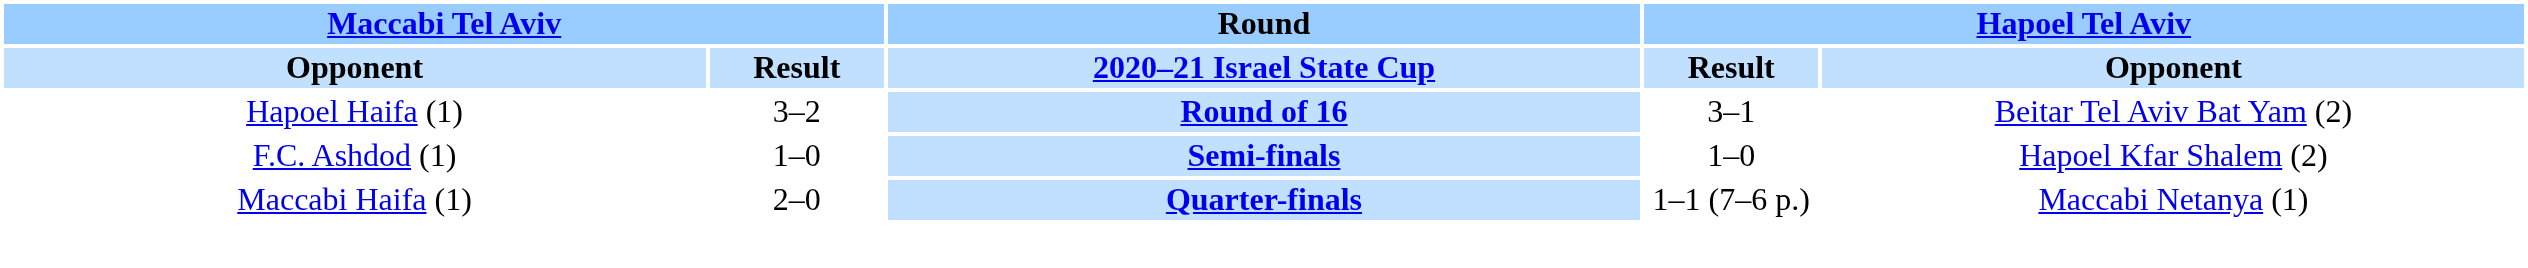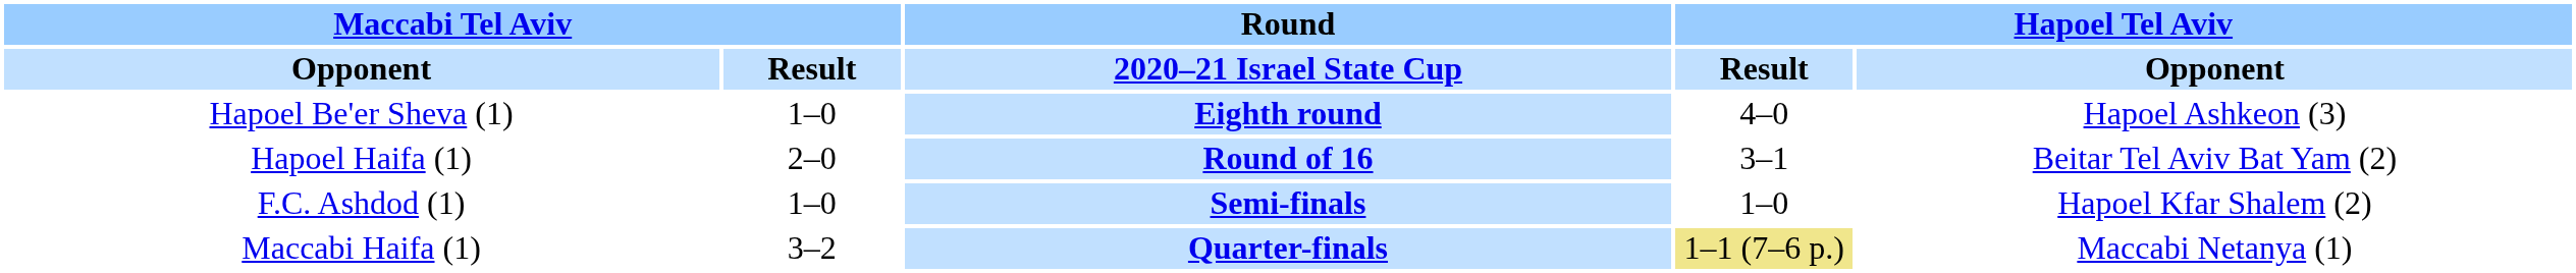 <table width="100%" style="text-align:center">
 <tr valign=top bgcolor=#99ccff>
 <th colspan=2 width=40%><a href='#'>Maccabi Tel Aviv</a></th>
 <th width=30%><strong>Round</strong></th>
 <th colspan=2 width=40%><a href='#'>Hapoel Tel Aviv</a></th>
 </tr>
 <tr valign=top bgcolor=#c1e0ff>
 <td width=28%><strong>Opponent</strong></td>
 <td width=7%><strong>Result</strong></td>
 <td bgcolor=#c1e0ff><strong><a href='#'>2020–21 Israel State Cup</a></strong></td>
 <td width=7%><strong>Result</strong></td>
 <td width=28%><strong>Opponent</strong></td>
 </tr>
 <tr>
+<td><a href='#'>Hapoel Be'er Sheva</a> (1)</td>
+<td>1–0</td>
+<td bgcolor=#c1e0ff><strong><a href='#'>Eighth round</a></strong></td>
+<td>4–0</td>
+<td><a href='#'>Hapoel Ashkeon</a> (3)</td>
+</tr>
+<tr>
 <td><a href='#'>Hapoel Haifa</a> (1)</td>
-<td>3–2</td>
+<td>2–0</td>
 <td bgcolor=#c1e0ff><strong><a href='#'>Round of 16</a></strong></td>
 <td>3–1</td>
 <td><a href='#'>Beitar Tel Aviv Bat Yam</a> (2)</td>
 </tr>
 <tr>
 <td><a href='#'>F.C. Ashdod</a> (1)</td>
 <td>1–0</td>
 <td bgcolor=#c1e0ff><strong><a href='#'>Semi-finals</a></strong></td>
 <td>1–0</td>
 <td><a href='#'>Hapoel Kfar Shalem</a> (2)</td>
 </tr>
 <tr>
 <td><a href='#'>Maccabi Haifa</a> (1)</td>
-<td>2–0</td>
+<td>3–2</td>
 <td bgcolor=#c1e0ff><strong><a href='#'>Quarter-finals</a></strong></td>
-<td>1–1 (7–6 p.)</td>
+<td style="background: khaki;">1–1 (7–6 p.)</td>
 <td><a href='#'>Maccabi Netanya</a> (1)</td>
 </tr>
 </table>
